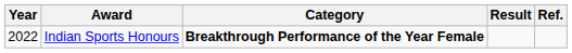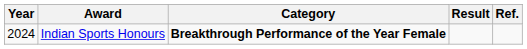 <table class="wikitable" style="text-align:center;">
 <tr>
 <th>Year</th>
 <th>Award</th>
 <th>Category</th>
 <th>Result</th>
 <th>Ref.</th>
 </tr>
 <tr>
-<td>2022</td>
+<td>2024</td>
 <td><a href='#'>Indian Sports Honours</a></td>
 <td><strong>Breakthrough Performance of the Year Female</strong></td>
 <td></td>
 <td></td>
 </tr>
 </table>
